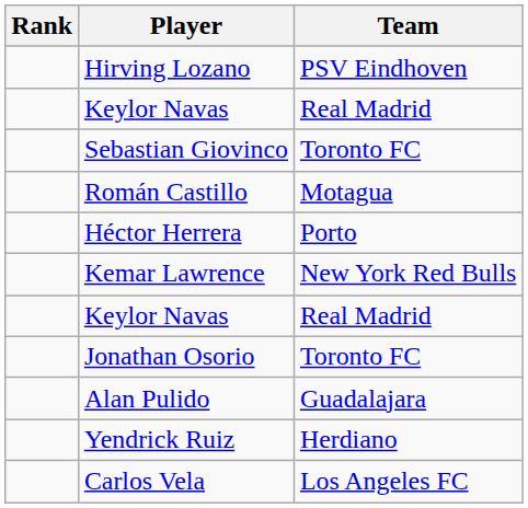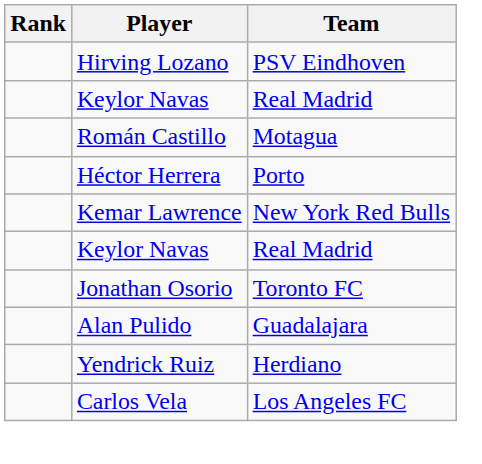 <table class="wikitable">
 <tr>
 <th>Rank</th>
 <th>Player</th>
 <th>Team</th>
 </tr>
 <tr>
 <td></td>
 <td> <a href='#'>Hirving Lozano</a></td>
 <td> <a href='#'>PSV Eindhoven</a></td>
 </tr>
 <tr>
 <td></td>
 <td> <a href='#'>Keylor Navas</a></td>
 <td> <a href='#'>Real Madrid</a></td>
-</tr>
-<tr>
-<td></td>
-<td> <a href='#'>Sebastian Giovinco</a></td>
-<td> <a href='#'>Toronto FC</a></td>
 </tr>
 <tr>
 <td></td>
 <td> <a href='#'>Román Castillo</a></td>
 <td> <a href='#'>Motagua</a></td>
 </tr>
 <tr>
 <td></td>
 <td> <a href='#'>Héctor Herrera</a></td>
 <td> <a href='#'>Porto</a></td>
 </tr>
 <tr>
 <td></td>
 <td> <a href='#'>Kemar Lawrence</a></td>
 <td> <a href='#'>New York Red Bulls</a></td>
 </tr>
 <tr>
 <td></td>
 <td> <a href='#'>Keylor Navas</a></td>
 <td> <a href='#'>Real Madrid</a></td>
 </tr>
 <tr>
 <td></td>
 <td> <a href='#'>Jonathan Osorio</a></td>
 <td> <a href='#'>Toronto FC</a></td>
 </tr>
 <tr>
 <td></td>
 <td> <a href='#'>Alan Pulido</a></td>
 <td> <a href='#'>Guadalajara</a></td>
 </tr>
 <tr>
 <td></td>
 <td> <a href='#'>Yendrick Ruiz</a></td>
 <td> <a href='#'>Herdiano</a></td>
 </tr>
 <tr>
 <td></td>
 <td> <a href='#'>Carlos Vela</a></td>
 <td> <a href='#'>Los Angeles FC</a></td>
 </tr>
 </table>
